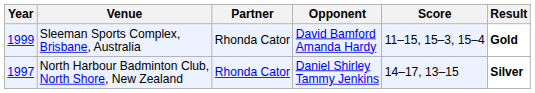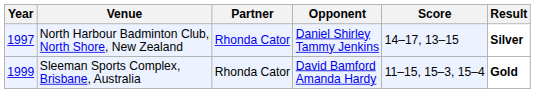 <table class="sortable wikitable" style="font-size: 90%;">
 <tr>
 <th>Year</th>
 <th>Venue</th>
 <th>Partner</th>
 <th>Opponent</th>
 <th>Score</th>
 <th>Result</th>
 </tr>
 <tr style="background:#ECF2FF">
+<td align="center"><a href='#'>1997</a></td>
+<td align="left">North Harbour Badminton Club,<br><a href='#'>North Shore</a>, New Zealand</td>
+<td align="left"> <a href='#'>Rhonda Cator</a></td>
+<td align="left"> <a href='#'>Daniel Shirley</a> <br>  <a href='#'>Tammy Jenkins</a></td>
+<td align="left">14–17, 13–15</td>
+<td style="text-align:left; background:white"> <strong>Silver</strong></td>
+</tr>
+<tr style="background:#ECF2FF">
 <td align="center"><a href='#'>1999</a></td>
 <td align="left">Sleeman Sports Complex,<br><a href='#'>Brisbane</a>, Australia</td>
 <td align="left"> Rhonda Cator</td>
 <td align="left"> <a href='#'>David Bamford</a> <br>  <a href='#'>Amanda Hardy</a></td>
 <td align="left">11–15, 15–3, 15–4</td>
 <td style="text-align:left; background:white"> <strong>Gold</strong></td>
 </tr>
-<tr style="background:#ECF2FF">
-<td align="center"><a href='#'>1997</a></td>
-<td align="left">North Harbour Badminton Club,<br><a href='#'>North Shore</a>, New Zealand</td>
-<td align="left"> <a href='#'>Rhonda Cator</a></td>
-<td align="left"> <a href='#'>Daniel Shirley</a> <br>  <a href='#'>Tammy Jenkins</a></td>
-<td align="left">14–17, 13–15</td>
-<td style="text-align:left; background:white"> <strong>Silver</strong></td>
-</tr>
 </table>
